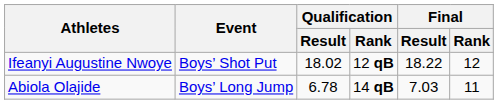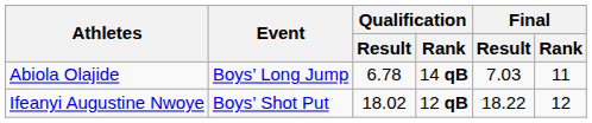 <table class="wikitable" border="1" style="font-size:90%">
 <tr>
 <th rowspan=2>Athletes</th>
 <th rowspan=2>Event</th>
 <th colspan=2>Qualification</th>
 <th colspan=2>Final</th>
 </tr>
 <tr>
 <th>Result</th>
 <th>Rank</th>
 <th>Result</th>
 <th>Rank</th>
 </tr>
 <tr>
+<td><a href='#'>Abiola Olajide</a></td>
+<td><a href='#'>Boys’ Long Jump</a></td>
+<td align=center>6.78</td>
+<td align=center>14 <strong>qB</strong></td>
+<td align=center>7.03</td>
+<td align=center>11</td>
+</tr>
+<tr>
 <td><a href='#'>Ifeanyi Augustine Nwoye</a></td>
 <td><a href='#'>Boys’ Shot Put</a></td>
 <td align=center>18.02</td>
 <td align=center>12 <strong>qB</strong></td>
 <td align=center>18.22</td>
 <td align=center>12</td>
 </tr>
-<tr>
-<td><a href='#'>Abiola Olajide</a></td>
-<td><a href='#'>Boys’ Long Jump</a></td>
-<td align=center>6.78</td>
-<td align=center>14 <strong>qB</strong></td>
-<td align=center>7.03</td>
-<td align=center>11</td>
-</tr>
 </table>
